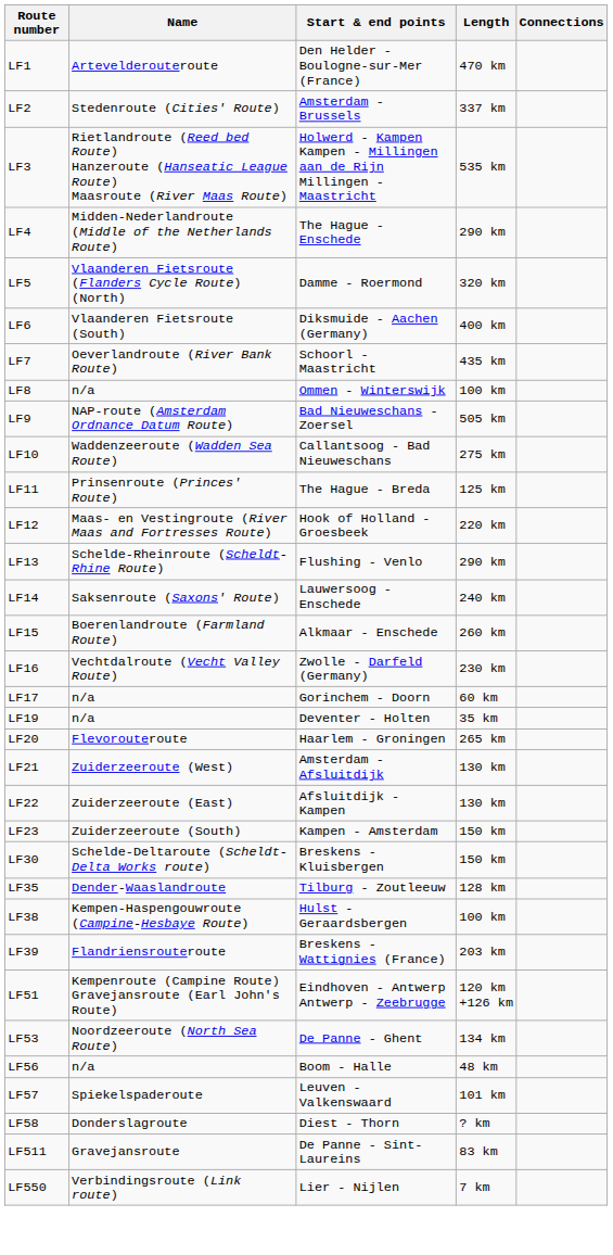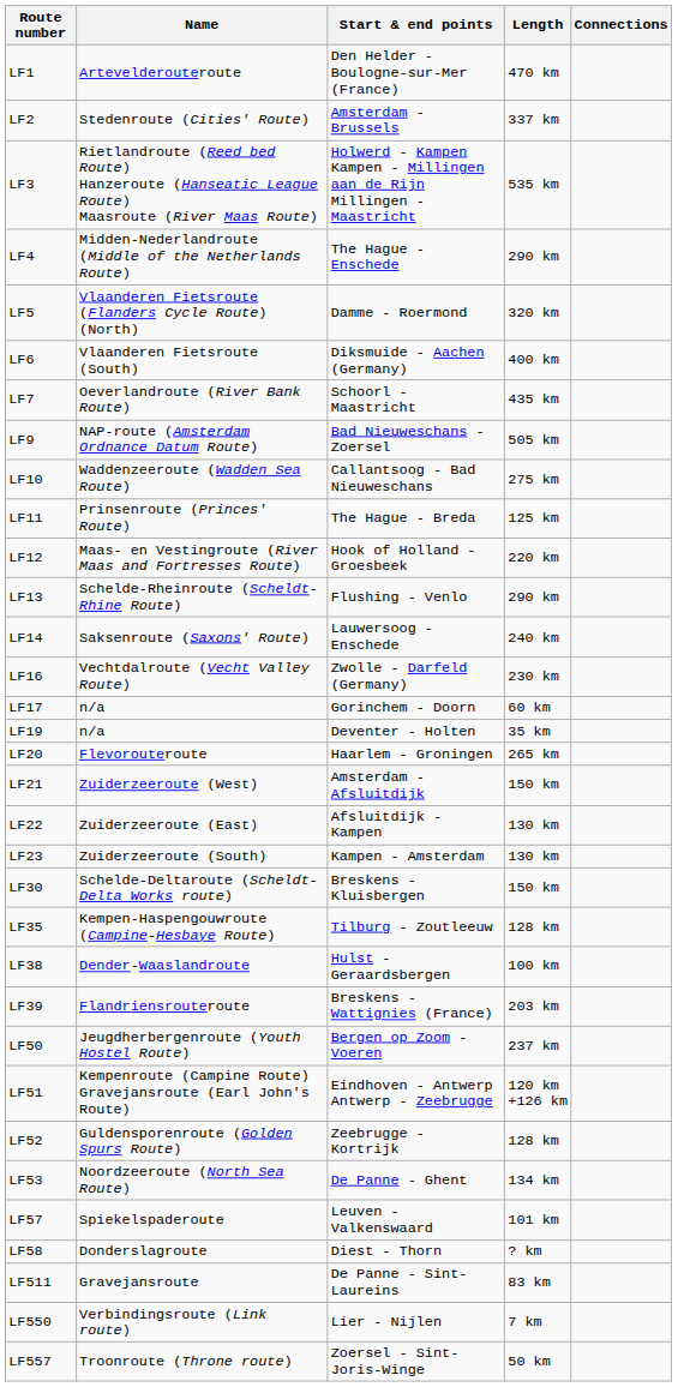 <table class="wikitable">
 <tr>
 <th>Route number</th>
 <th>Name</th>
 <th>Start & end points</th>
 <th>Length</th>
 <th>Connections </th>
 </tr>
 <tr>
 <td>LF1</td>
 <td><a href='#'>Artevelderoute</a>route</td>
 <td>Den Helder - Boulogne-sur-Mer (France)</td>
 <td>470 km </td>
 <td></td>
 </tr>
 <tr>
 <td>LF2</td>
 <td>Stedenroute (<em>Cities' Route</em>)</td>
 <td><a href='#'>Amsterdam</a> - <a href='#'>Brussels</a></td>
 <td>337 km </td>
 <td></td>
 </tr>
 <tr>
 <td>LF3</td>
 <td>Rietlandroute (<em><a href='#'>Reed bed</a> Route</em>) <br> Hanzeroute (<em><a href='#'>Hanseatic League</a> Route</em>) <br> Maasroute (<em>River <a href='#'>Maas</a> Route</em>)</td>
 <td><a href='#'>Holwerd</a> - <a href='#'>Kampen</a> <br>Kampen - <a href='#'>Millingen aan de Rijn</a> <br>Millingen - <a href='#'>Maastricht</a></td>
 <td>535 km </td>
 <td></td>
 </tr>
 <tr>
 <td>LF4 </td>
 <td>Midden-Nederlandroute (<em>Middle of the Netherlands Route</em>)</td>
 <td>The Hague - <a href='#'>Enschede</a></td>
 <td>290 km </td>
 <td></td>
 </tr>
 <tr>
 <td>LF5</td>
 <td><a href='#'>Vlaanderen Fietsroute</a> (<em><a href='#'>Flanders</a> Cycle Route</em>) (North)</td>
 <td>Damme - Roermond</td>
 <td>320 km </td>
 <td></td>
 </tr>
 <tr>
 <td>LF6</td>
 <td>Vlaanderen Fietsroute (South)</td>
 <td>Diksmuide - <a href='#'>Aachen</a> (Germany)</td>
 <td>400 km </td>
 <td></td>
 </tr>
 <tr>
 <td>LF7</td>
 <td>Oeverlandroute (<em>River Bank Route</em>)</td>
 <td>Schoorl - Maastricht</td>
 <td>435 km </td>
 <td></td>
 </tr>
 <tr>
-<td>LF8 </td>
-<td>n/a</td>
-<td><a href='#'>Ommen</a> - <a href='#'>Winterswijk</a></td>
-<td>100 km </td>
-<td></td>
-</tr>
-<tr>
 <td>LF9 </td>
 <td>NAP-route (<em><a href='#'>Amsterdam Ordnance Datum</a> Route</em>)</td>
 <td><a href='#'>Bad Nieuweschans</a> - Zoersel</td>
 <td>505 km </td>
 <td></td>
 </tr>
 <tr>
 <td>LF10</td>
 <td>Waddenzeeroute (<em><a href='#'>Wadden Sea</a> Route</em>)</td>
 <td>Callantsoog - Bad Nieuweschans</td>
 <td>275 km </td>
 <td></td>
 </tr>
 <tr>
 <td>LF11 </td>
 <td>Prinsenroute (<em>Princes' Route</em>)</td>
 <td>The Hague - Breda</td>
 <td>125 km </td>
 <td></td>
 </tr>
 <tr>
 <td>LF12</td>
 <td>Maas- en Vestingroute (<em>River Maas and Fortresses Route</em>)</td>
 <td>Hook of Holland - Groesbeek</td>
 <td>220 km </td>
 <td></td>
 </tr>
 <tr>
 <td>LF13 </td>
 <td>Schelde-Rheinroute (<em><a href='#'>Scheldt</a>-<a href='#'>Rhine</a> Route</em>)</td>
 <td>Flushing - Venlo</td>
 <td>290 km </td>
 <td></td>
 </tr>
 <tr>
 <td>LF14 </td>
 <td>Saksenroute (<em><a href='#'>Saxons</a>' Route</em>)</td>
 <td>Lauwersoog - Enschede</td>
 <td>240 km </td>
 <td></td>
 </tr>
 <tr>
-<td>LF15 </td>
-<td>Boerenlandroute (<em>Farmland Route</em>)</td>
-<td>Alkmaar - Enschede</td>
-<td>260 km </td>
-<td></td>
-</tr>
-<tr>
 <td>LF16</td>
 <td>Vechtdalroute (<em><a href='#'>Vecht</a> Valley Route</em>)</td>
 <td>Zwolle - <a href='#'>Darfeld</a> (Germany)</td>
 <td>230 km </td>
 <td></td>
 </tr>
 <tr>
 <td>LF17</td>
 <td>n/a</td>
 <td>Gorinchem - Doorn</td>
 <td>60 km </td>
 <td></td>
 </tr>
 <tr>
 <td>LF19</td>
 <td>n/a</td>
 <td>Deventer - Holten</td>
 <td>35 km </td>
 <td></td>
 </tr>
 <tr>
 <td>LF20 </td>
 <td><a href='#'>Flevoroute</a>route</td>
 <td>Haarlem - Groningen</td>
 <td>265 km </td>
 <td></td>
 </tr>
 <tr>
 <td>LF21</td>
 <td><a href='#'>Zuiderzeeroute</a> (West)</td>
 <td>Amsterdam - <a href='#'>Afsluitdijk</a></td>
-<td>130 km </td>
+<td>150 km </td>
 <td><br></td>
 </tr>
 <tr>
 <td>LF22</td>
 <td>Zuiderzeeroute (East)</td>
 <td>Afsluitdijk - Kampen</td>
 <td>130 km </td>
 <td></td>
 </tr>
 <tr>
 <td>LF23</td>
 <td>Zuiderzeeroute (South)</td>
 <td>Kampen - Amsterdam</td>
-<td>150 km </td>
+<td>130 km </td>
 <td></td>
 </tr>
 <tr>
 <td>LF30</td>
 <td>Schelde-Deltaroute (<em>Scheldt-<a href='#'>Delta Works</a> route</em>)</td>
 <td>Breskens - Kluisbergen</td>
 <td>150 km </td>
 <td></td>
 </tr>
 <tr>
 <td>LF35</td>
-<td><a href='#'>Dender</a>-<a href='#'>Waaslandroute</a></td>
+<td>Kempen-Haspengouwroute (<em><a href='#'>Campine</a>-<a href='#'>Hesbaye</a> Route</em>)</td>
 <td><a href='#'>Tilburg</a> - Zoutleeuw</td>
 <td>128 km </td>
 <td></td>
 </tr>
 <tr>
 <td>LF38</td>
-<td>Kempen-Haspengouwroute (<em><a href='#'>Campine</a>-<a href='#'>Hesbaye</a> Route</em>)</td>
+<td><a href='#'>Dender</a>-<a href='#'>Waaslandroute</a></td>
 <td><a href='#'>Hulst</a> - Geraardsbergen</td>
 <td>100 km </td>
 <td></td>
 </tr>
 <tr>
 <td>LF39 </td>
 <td><a href='#'>Flandriensroute</a>route</td>
 <td>Breskens - <a href='#'>Wattignies</a> (France)</td>
 <td>203 km </td>
 <td></td>
 </tr>
 <tr>
+<td>LF50 </td>
+<td>Jeugdherbergenroute (<em>Youth <a href='#'>Hostel</a> Route</em>)</td>
+<td><a href='#'>Bergen op Zoom</a> - <a href='#'>Voeren</a></td>
+<td>237 km </td>
+<td></td>
+</tr>
+<tr>
 <td>LF51</td>
 <td>Kempenroute (Campine Route)<br>Gravejansroute (Earl John's Route) </td>
 <td>Eindhoven - Antwerp<br>Antwerp - <a href='#'>Zeebrugge</a></td>
 <td>120 km  <br> +126 km</td>
 <td></td>
 </tr>
 <tr>
+<td>LF52 </td>
+<td>Guldensporenroute (<em><a href='#'>Golden Spurs</a> Route</em>)</td>
+<td>Zeebrugge - Kortrijk</td>
+<td>128 km  </td>
+<td></td>
+</tr>
+<tr>
 <td>LF53</td>
 <td>Noordzeeroute (<em><a href='#'>North Sea</a> Route</em>)</td>
 <td><a href='#'>De Panne</a> - Ghent</td>
 <td>134 km </td>
-<td></td>
-</tr>
-<tr>
-<td>LF56</td>
-<td>n/a</td>
-<td>Boom - Halle</td>
-<td>48 km </td>
 <td></td>
 </tr>
 <tr>
 <td>LF57</td>
 <td>Spiekelspaderoute </td>
 <td>Leuven - Valkenswaard</td>
 <td>101 km </td>
 <td></td>
 </tr>
 <tr>
 <td>LF58</td>
 <td>Donderslagroute</td>
 <td>Diest - Thorn</td>
 <td>? km</td>
 <td></td>
 </tr>
 <tr>
 <td>LF511</td>
 <td>Gravejansroute</td>
 <td>De Panne - Sint-Laureins</td>
 <td>83 km</td>
 <td></td>
 </tr>
 <tr>
 <td>LF550</td>
 <td>Verbindingsroute (<em>Link route</em>)</td>
 <td>Lier - Nijlen</td>
 <td>7 km</td>
 <td></td>
 </tr>
+<tr>
+<td>LF557</td>
+<td>Troonroute (<em>Throne route</em>)</td>
+<td>Zoersel - Sint-Joris-Winge</td>
+<td>50 km</td>
+<td></td>
+</tr>
 </table>
